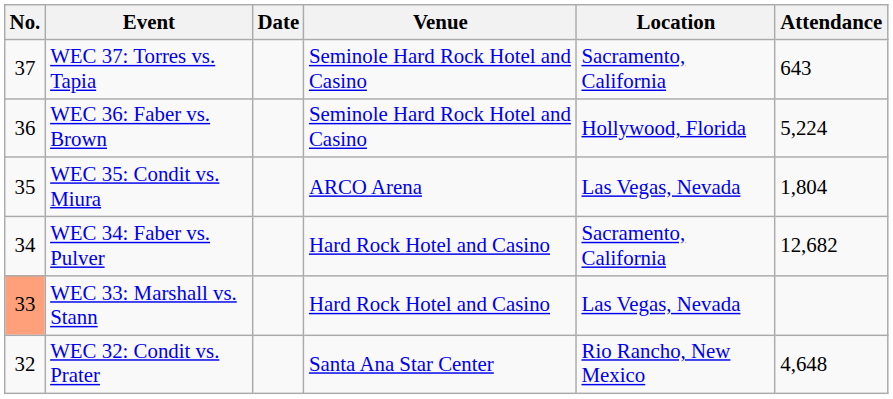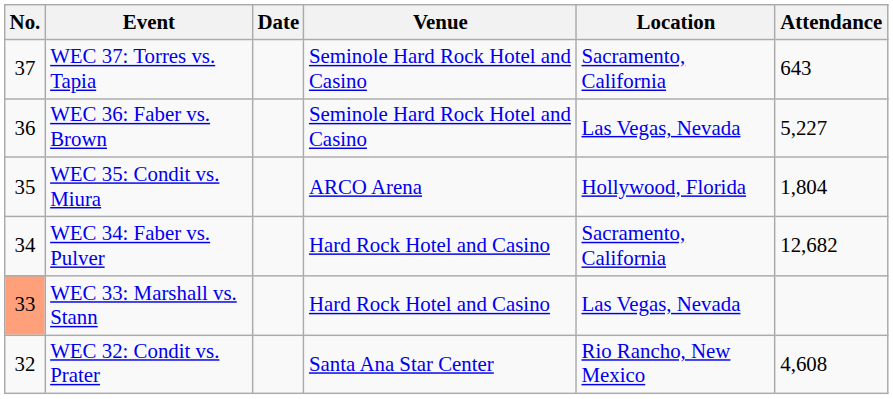 <table class="sortable wikitable succession-box" style="font-size:90%;">
 <tr>
 <th>No.</th>
 <th>Event</th>
 <th>Date</th>
 <th>Venue</th>
 <th>Location</th>
 <th>Attendance</th>
 </tr>
 <tr>
 <td align=center>37</td>
 <td><a href='#'> WEC 37: Torres vs. Tapia</a></td>
 <td></td>
 <td><a href='#'> Seminole Hard Rock Hotel and Casino</a></td>
 <td><a href='#'>Sacramento, California</a></td>
 <td>643</td>
 </tr>
 <tr>
 <td align=center>36</td>
 <td><a href='#'> WEC 36: Faber vs. Brown</a></td>
 <td></td>
 <td><a href='#'> Seminole Hard Rock Hotel and Casino</a></td>
-<td><a href='#'>Hollywood, Florida</a></td>
-<td>5,224</td>
+<td><a href='#'>Las Vegas, Nevada</a></td>
+<td>5,227</td>
 </tr>
 <tr>
 <td align=center>35</td>
 <td><a href='#'> WEC 35: Condit vs. Miura</a></td>
 <td></td>
 <td><a href='#'>ARCO Arena</a></td>
-<td><a href='#'>Las Vegas, Nevada</a></td>
+<td><a href='#'>Hollywood, Florida</a></td>
 <td>1,804</td>
 </tr>
 <tr>
 <td align=center>34</td>
 <td><a href='#'> WEC 34: Faber vs. Pulver</a></td>
 <td></td>
 <td><a href='#'> Hard Rock Hotel and Casino</a></td>
 <td><a href='#'>Sacramento, California</a></td>
 <td>12,682</td>
 </tr>
 <tr>
 <td align=center style="background: lightsalmon;">33</td>
 <td><a href='#'> WEC 33: Marshall vs. Stann</a></td>
 <td></td>
 <td><a href='#'> Hard Rock Hotel and Casino</a></td>
 <td><a href='#'>Las Vegas, Nevada</a></td>
 <td></td>
 </tr>
 <tr>
 <td align=center>32</td>
 <td><a href='#'> WEC 32: Condit vs. Prater</a></td>
 <td></td>
 <td><a href='#'>Santa Ana Star Center</a></td>
 <td><a href='#'>Rio Rancho, New Mexico</a></td>
-<td>4,648</td>
+<td>4,608</td>
 </tr>
 </table>
